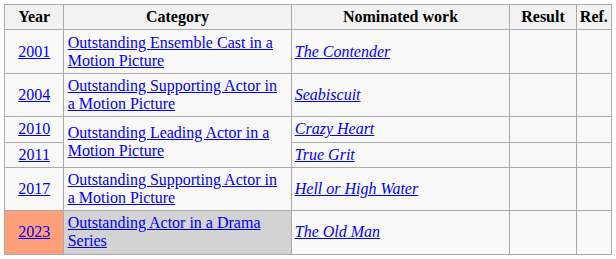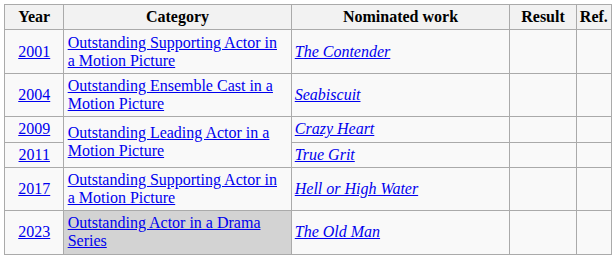 <table class=wikitable>
 <tr>
 <th scope="col" style="width:5em;">Year</th>
 <th scope="col" style="width:26em;">Category</th>
 <th scope="col" style="width:25em;">Nominated work</th>
 <th scope="col" style="width:5em;">Result</th>
 <th>Ref.</th>
 </tr>
 <tr>
 <td style="text-align:center;"><a href='#'>2001</a></td>
-<td><a href='#'>Outstanding Ensemble Cast in a Motion Picture</a></td>
+<td><a href='#'>Outstanding Supporting Actor in a Motion Picture</a></td>
 <td><em><a href='#'>The Contender</a></em></td>
 <td></td>
 <td></td>
 </tr>
 <tr>
 <td style="text-align:center;"><a href='#'>2004</a></td>
-<td><a href='#'>Outstanding Supporting Actor in a Motion Picture</a></td>
+<td><a href='#'>Outstanding Ensemble Cast in a Motion Picture</a></td>
 <td><em><a href='#'>Seabiscuit</a></em></td>
 <td></td>
 <td></td>
 </tr>
 <tr>
-<td style="text-align:center;"><a href='#'>2010</a></td>
+<td style="text-align:center;"><a href='#'>2009</a></td>
 <td rowspan=2><a href='#'>Outstanding Leading Actor in a Motion Picture</a></td>
 <td><em><a href='#'>Crazy Heart</a></em></td>
 <td></td>
 <td></td>
 </tr>
 <tr>
 <td style="text-align:center;"><a href='#'>2011</a></td>
 <td><em><a href='#'>True Grit</a></em></td>
 <td></td>
 <td></td>
 </tr>
 <tr>
 <td style="text-align:center;"><a href='#'>2017</a></td>
 <td><a href='#'>Outstanding Supporting Actor in a Motion Picture</a></td>
 <td><em><a href='#'>Hell or High Water</a></em></td>
 <td></td>
 <td></td>
 </tr>
 <tr>
-<td style="background: lightsalmon; text-align:center;"><a href='#'>2023</a></td>
+<td style="text-align:center;"><a href='#'>2023</a></td>
 <td style="background: lightgrey;"><a href='#'>Outstanding Actor in a Drama Series</a></td>
 <td><em><a href='#'>The Old Man</a></em></td>
 <td></td>
 <td></td>
 </tr>
 <tr>
 </tr>
 </table>
